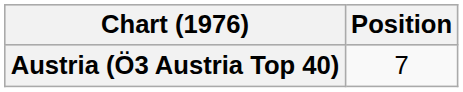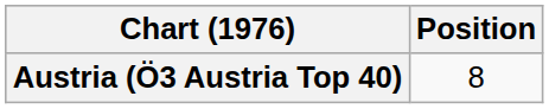 <table class="wikitable plainrowheaders" style="text-align:center">
 <tr>
 <th scope="col">Chart (1976)</th>
 <th scope="col">Position</th>
 </tr>
 <tr>
 <th scope="row">Austria (Ö3 Austria Top 40)</th>
-<td>7</td>
+<td>8</td>
 </tr>
 </table>
